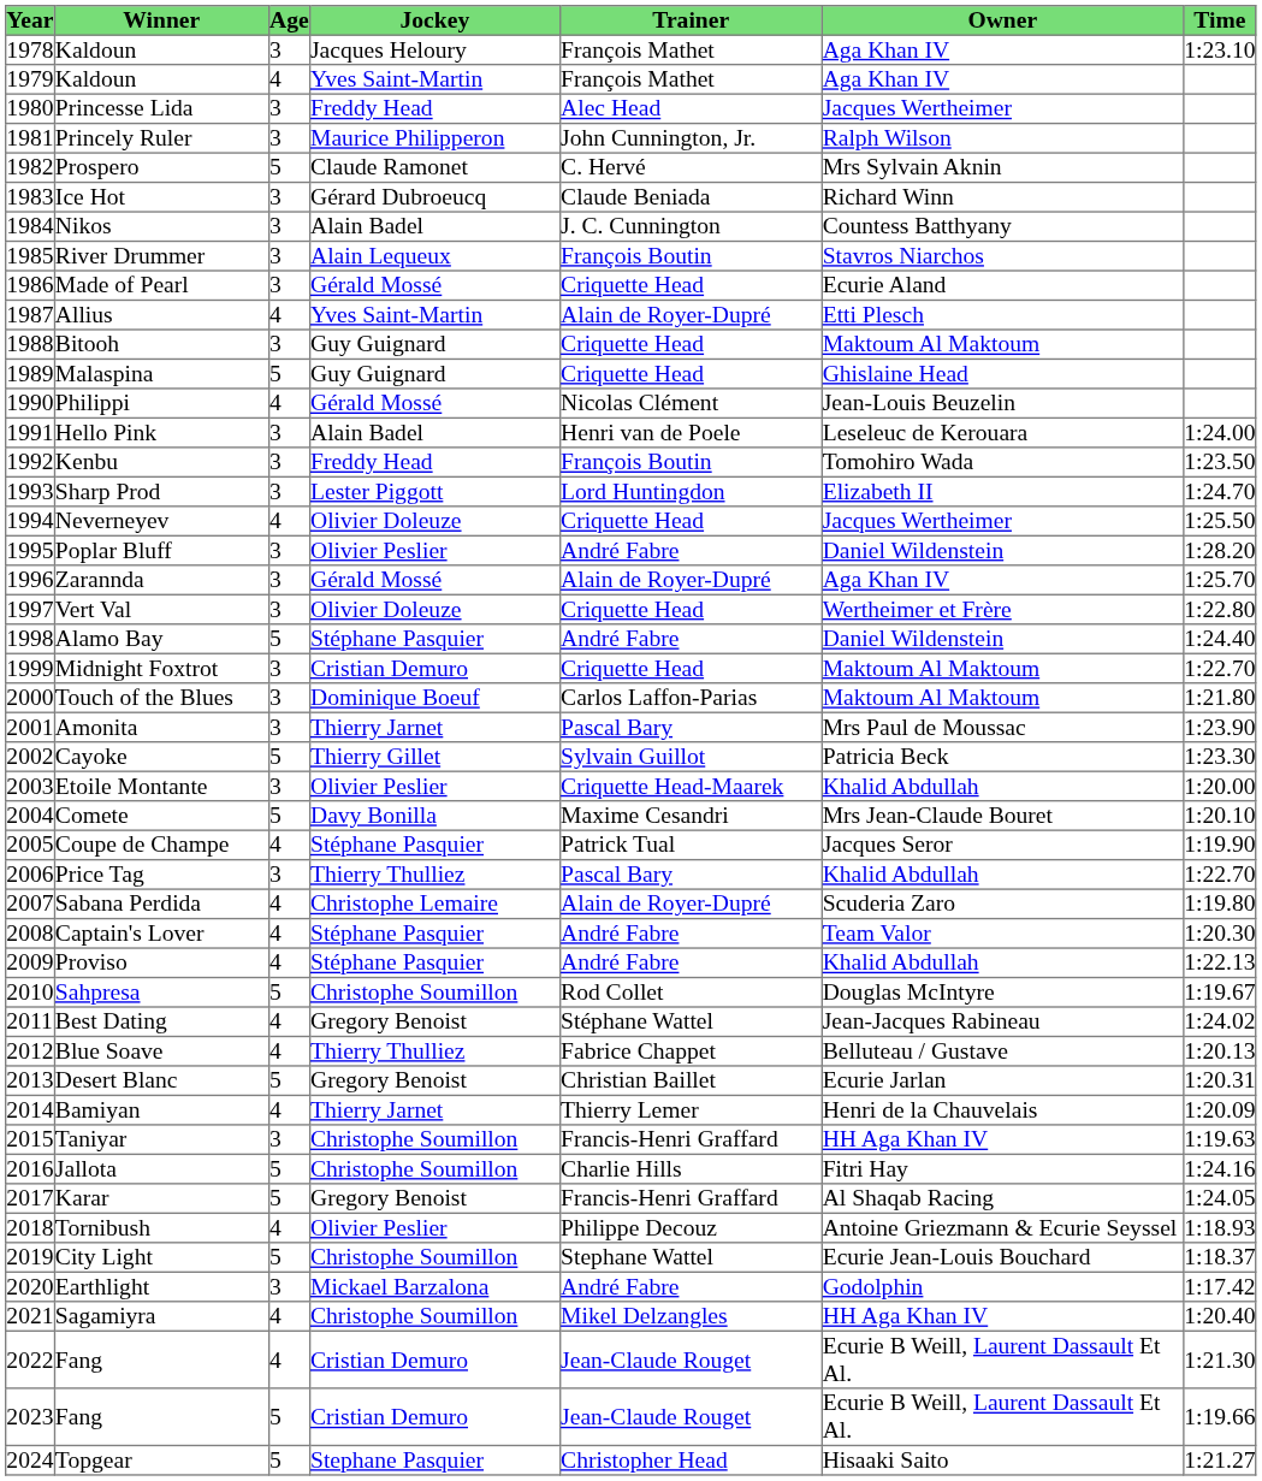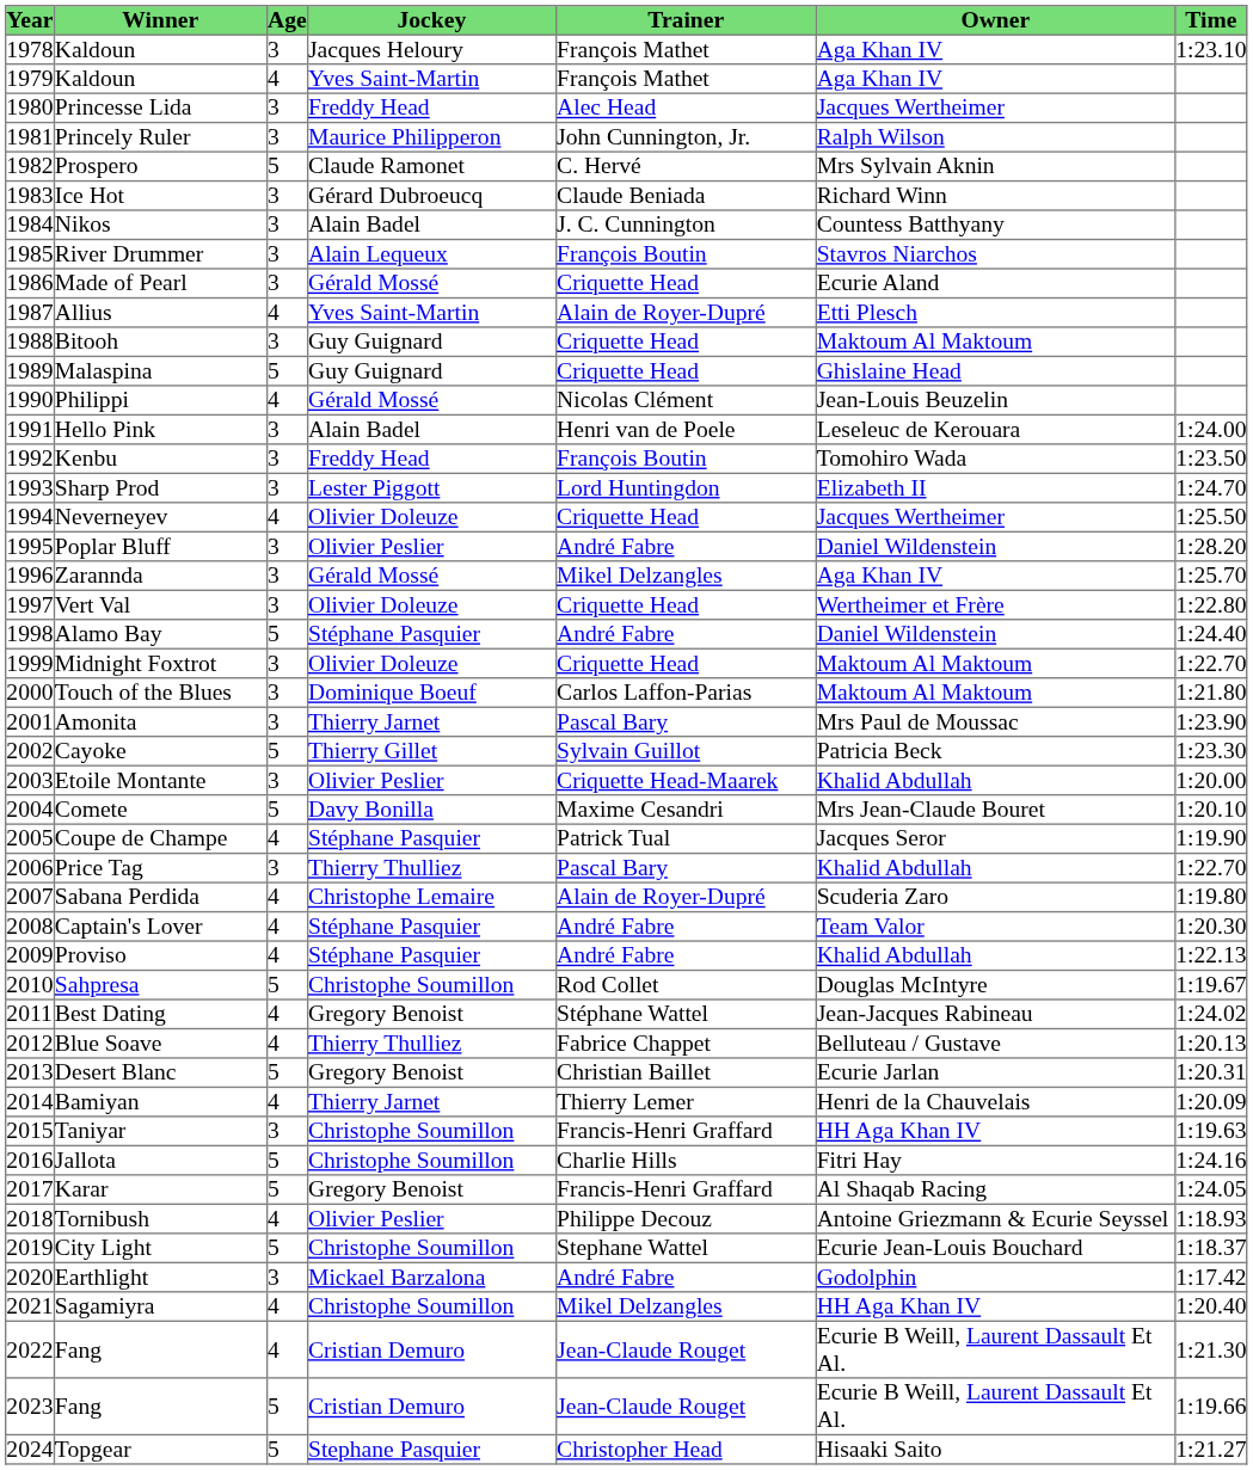 <table class = "sortable" | border="1" cellpadding="0" style="border-collapse: collapse; font-size:90%">
 <tr bgcolor="#77dd77" align="center">
 <th>Year</th>
 <th>Winner</th>
 <th>Age</th>
 <th>Jockey</th>
 <th>Trainer</th>
 <th>Owner</th>
 <th>Time</th>
 </tr>
 <tr>
 <td>1978</td>
 <td width=130px>Kaldoun</td>
 <td>3</td>
 <td width=152px>Jacques Heloury</td>
 <td width=159px>François Mathet</td>
 <td width=220px><a href='#'>Aga Khan IV</a></td>
 <td>1:23.10</td>
 </tr>
 <tr>
 <td>1979</td>
 <td>Kaldoun</td>
 <td>4</td>
 <td><a href='#'>Yves Saint-Martin</a></td>
 <td>François Mathet</td>
 <td><a href='#'>Aga Khan IV</a></td>
 <td></td>
 </tr>
 <tr>
 <td>1980</td>
 <td>Princesse Lida</td>
 <td>3</td>
 <td><a href='#'>Freddy Head</a></td>
 <td><a href='#'>Alec Head</a></td>
 <td><a href='#'>Jacques Wertheimer</a></td>
 <td></td>
 </tr>
 <tr>
 <td>1981</td>
 <td>Princely Ruler</td>
 <td>3</td>
 <td><a href='#'>Maurice Philipperon</a></td>
 <td>John Cunnington, Jr.</td>
 <td><a href='#'>Ralph Wilson</a></td>
 <td></td>
 </tr>
 <tr>
 <td>1982</td>
 <td>Prospero</td>
 <td>5</td>
 <td>Claude Ramonet</td>
 <td>C. Hervé</td>
 <td>Mrs Sylvain Aknin</td>
 <td></td>
 </tr>
 <tr>
 <td>1983</td>
 <td>Ice Hot</td>
 <td>3</td>
 <td>Gérard Dubroeucq</td>
 <td>Claude Beniada</td>
 <td>Richard Winn</td>
 <td></td>
 </tr>
 <tr>
 <td>1984</td>
 <td>Nikos</td>
 <td>3</td>
 <td>Alain Badel</td>
 <td>J. C. Cunnington </td>
 <td>Countess Batthyany</td>
 <td></td>
 </tr>
 <tr>
 <td>1985</td>
 <td>River Drummer</td>
 <td>3</td>
 <td><a href='#'>Alain Lequeux</a></td>
 <td><a href='#'>François Boutin</a></td>
 <td><a href='#'>Stavros Niarchos</a></td>
 <td></td>
 </tr>
 <tr>
 <td>1986</td>
 <td>Made of Pearl</td>
 <td>3</td>
 <td><a href='#'>Gérald Mossé</a></td>
 <td><a href='#'>Criquette Head</a></td>
 <td>Ecurie Aland</td>
 <td></td>
 </tr>
 <tr>
 <td>1987</td>
 <td>Allius</td>
 <td>4</td>
 <td><a href='#'>Yves Saint-Martin</a></td>
 <td><a href='#'>Alain de Royer-Dupré</a></td>
 <td><a href='#'>Etti Plesch</a></td>
 <td></td>
 </tr>
 <tr>
 <td>1988</td>
 <td>Bitooh</td>
 <td>3</td>
 <td>Guy Guignard</td>
 <td><a href='#'>Criquette Head</a></td>
 <td><a href='#'>Maktoum Al Maktoum</a></td>
 <td></td>
 </tr>
 <tr>
 <td>1989</td>
 <td>Malaspina</td>
 <td>5</td>
 <td>Guy Guignard</td>
 <td><a href='#'>Criquette Head</a></td>
 <td><a href='#'>Ghislaine Head</a></td>
 <td></td>
 </tr>
 <tr>
 <td>1990</td>
 <td>Philippi</td>
 <td>4</td>
 <td><a href='#'>Gérald Mossé</a></td>
 <td>Nicolas Clément</td>
 <td>Jean-Louis Beuzelin</td>
 <td></td>
 </tr>
 <tr>
 <td>1991</td>
 <td>Hello Pink</td>
 <td>3</td>
 <td>Alain Badel</td>
 <td>Henri van de Poele</td>
 <td>Leseleuc de Kerouara</td>
 <td>1:24.00</td>
 </tr>
 <tr>
 <td>1992</td>
 <td>Kenbu</td>
 <td>3</td>
 <td><a href='#'>Freddy Head</a></td>
 <td><a href='#'>François Boutin</a></td>
 <td>Tomohiro Wada</td>
 <td>1:23.50</td>
 </tr>
 <tr>
 <td>1993</td>
 <td>Sharp Prod</td>
 <td>3</td>
 <td><a href='#'>Lester Piggott</a></td>
 <td><a href='#'>Lord Huntingdon</a></td>
 <td><a href='#'>Elizabeth II</a></td>
 <td>1:24.70</td>
 </tr>
 <tr>
 <td>1994</td>
 <td>Neverneyev</td>
 <td>4</td>
 <td><a href='#'>Olivier Doleuze</a></td>
 <td><a href='#'>Criquette Head</a></td>
 <td><a href='#'>Jacques Wertheimer</a></td>
 <td>1:25.50</td>
 </tr>
 <tr>
 <td>1995</td>
 <td>Poplar Bluff</td>
 <td>3</td>
 <td><a href='#'>Olivier Peslier</a></td>
 <td><a href='#'>André Fabre</a></td>
 <td><a href='#'>Daniel Wildenstein</a></td>
 <td>1:28.20</td>
 </tr>
 <tr>
 <td>1996</td>
 <td>Zarannda</td>
 <td>3</td>
 <td><a href='#'>Gérald Mossé</a></td>
-<td><a href='#'>Alain de Royer-Dupré</a></td>
+<td><a href='#'>Mikel Delzangles</a></td>
 <td><a href='#'>Aga Khan IV</a></td>
 <td>1:25.70</td>
 </tr>
 <tr>
 <td>1997</td>
 <td>Vert Val </td>
 <td>3</td>
 <td><a href='#'>Olivier Doleuze</a></td>
 <td><a href='#'>Criquette Head</a></td>
 <td><a href='#'>Wertheimer et Frère</a></td>
 <td>1:22.80</td>
 </tr>
 <tr>
 <td>1998</td>
 <td>Alamo Bay</td>
 <td>5</td>
 <td><a href='#'>Stéphane Pasquier</a></td>
 <td><a href='#'>André Fabre</a></td>
 <td><a href='#'>Daniel Wildenstein</a></td>
 <td>1:24.40</td>
 </tr>
 <tr>
 <td>1999</td>
 <td>Midnight Foxtrot</td>
 <td>3</td>
-<td><a href='#'>Cristian Demuro</a></td>
+<td><a href='#'>Olivier Doleuze</a></td>
 <td><a href='#'>Criquette Head</a></td>
 <td><a href='#'>Maktoum Al Maktoum</a></td>
 <td>1:22.70</td>
 </tr>
 <tr>
 <td>2000</td>
 <td>Touch of the Blues</td>
 <td>3</td>
 <td><a href='#'>Dominique Boeuf</a></td>
 <td>Carlos Laffon-Parias</td>
 <td><a href='#'>Maktoum Al Maktoum</a></td>
 <td>1:21.80</td>
 </tr>
 <tr>
 <td>2001</td>
 <td>Amonita</td>
 <td>3</td>
 <td><a href='#'>Thierry Jarnet</a></td>
 <td><a href='#'>Pascal Bary</a></td>
 <td>Mrs Paul de Moussac</td>
 <td>1:23.90</td>
 </tr>
 <tr>
 <td>2002</td>
 <td>Cayoke</td>
 <td>5</td>
 <td><a href='#'>Thierry Gillet</a></td>
 <td><a href='#'>Sylvain Guillot</a></td>
 <td>Patricia Beck</td>
 <td>1:23.30</td>
 </tr>
 <tr>
 <td>2003</td>
 <td>Etoile Montante</td>
 <td>3</td>
 <td><a href='#'>Olivier Peslier</a></td>
 <td><a href='#'>Criquette Head-Maarek</a></td>
 <td><a href='#'>Khalid Abdullah</a></td>
 <td>1:20.00</td>
 </tr>
 <tr>
 <td>2004</td>
 <td>Comete</td>
 <td>5</td>
 <td><a href='#'>Davy Bonilla</a></td>
 <td>Maxime Cesandri</td>
 <td>Mrs Jean-Claude Bouret</td>
 <td>1:20.10</td>
 </tr>
 <tr>
 <td>2005</td>
 <td>Coupe de Champe</td>
 <td>4</td>
 <td><a href='#'>Stéphane Pasquier</a></td>
 <td>Patrick Tual</td>
 <td>Jacques Seror</td>
 <td>1:19.90</td>
 </tr>
 <tr>
 <td>2006</td>
 <td>Price Tag</td>
 <td>3</td>
 <td><a href='#'>Thierry Thulliez</a></td>
 <td><a href='#'>Pascal Bary</a></td>
 <td><a href='#'>Khalid Abdullah</a></td>
 <td>1:22.70</td>
 </tr>
 <tr>
 <td>2007</td>
 <td>Sabana Perdida</td>
 <td>4</td>
 <td><a href='#'>Christophe Lemaire</a></td>
 <td><a href='#'>Alain de Royer-Dupré</a></td>
 <td>Scuderia Zaro</td>
 <td>1:19.80</td>
 </tr>
 <tr>
 <td>2008</td>
 <td>Captain's Lover</td>
 <td>4</td>
 <td><a href='#'>Stéphane Pasquier</a></td>
 <td><a href='#'>André Fabre</a></td>
 <td><a href='#'>Team Valor</a></td>
 <td>1:20.30</td>
 </tr>
 <tr>
 <td>2009</td>
 <td>Proviso</td>
 <td>4</td>
 <td><a href='#'>Stéphane Pasquier</a></td>
 <td><a href='#'>André Fabre</a></td>
 <td><a href='#'>Khalid Abdullah</a></td>
 <td>1:22.13</td>
 </tr>
 <tr>
 <td>2010</td>
 <td><a href='#'>Sahpresa</a></td>
 <td>5</td>
 <td><a href='#'>Christophe Soumillon</a></td>
 <td>Rod Collet</td>
 <td>Douglas McIntyre</td>
 <td>1:19.67</td>
 </tr>
 <tr>
 <td>2011</td>
 <td>Best Dating</td>
 <td>4</td>
 <td>Gregory Benoist</td>
 <td>Stéphane Wattel</td>
 <td>Jean-Jacques Rabineau</td>
 <td>1:24.02</td>
 </tr>
 <tr>
 <td>2012</td>
 <td>Blue Soave</td>
 <td>4</td>
 <td><a href='#'>Thierry Thulliez</a></td>
 <td>Fabrice Chappet</td>
 <td>Belluteau / Gustave </td>
 <td>1:20.13</td>
 </tr>
 <tr>
 <td>2013</td>
 <td>Desert Blanc</td>
 <td>5</td>
 <td>Gregory Benoist</td>
 <td>Christian Baillet</td>
 <td>Ecurie Jarlan</td>
 <td>1:20.31</td>
 </tr>
 <tr>
 <td>2014</td>
 <td>Bamiyan</td>
 <td>4</td>
 <td><a href='#'>Thierry Jarnet</a></td>
 <td>Thierry Lemer</td>
 <td>Henri de la Chauvelais</td>
 <td>1:20.09</td>
 </tr>
 <tr>
 <td>2015</td>
 <td>Taniyar</td>
 <td>3</td>
 <td><a href='#'>Christophe Soumillon</a></td>
 <td>Francis-Henri Graffard</td>
 <td><a href='#'>HH Aga Khan IV</a></td>
 <td>1:19.63</td>
 </tr>
 <tr>
 <td>2016</td>
 <td>Jallota</td>
 <td>5</td>
 <td><a href='#'>Christophe Soumillon</a></td>
 <td>Charlie Hills</td>
 <td>Fitri Hay</td>
 <td>1:24.16</td>
 </tr>
 <tr>
 <td>2017</td>
 <td>Karar</td>
 <td>5</td>
 <td>Gregory Benoist</td>
 <td>Francis-Henri Graffard</td>
 <td>Al Shaqab Racing</td>
 <td>1:24.05</td>
 </tr>
 <tr>
 <td>2018</td>
 <td>Tornibush</td>
 <td>4</td>
 <td><a href='#'>Olivier Peslier</a></td>
 <td>Philippe  Decouz</td>
 <td>Antoine Griezmann & Ecurie Seyssel</td>
 <td>1:18.93</td>
 </tr>
 <tr>
 <td>2019</td>
 <td>City Light</td>
 <td>5</td>
 <td><a href='#'>Christophe Soumillon</a></td>
 <td>Stephane Wattel</td>
 <td>Ecurie Jean-Louis Bouchard</td>
 <td>1:18.37</td>
 </tr>
 <tr>
 <td>2020</td>
 <td>Earthlight</td>
 <td>3</td>
 <td><a href='#'>Mickael Barzalona</a></td>
 <td><a href='#'>André Fabre</a></td>
 <td><a href='#'>Godolphin</a></td>
 <td>1:17.42</td>
 </tr>
 <tr>
 <td>2021</td>
 <td>Sagamiyra</td>
 <td>4</td>
 <td><a href='#'>Christophe Soumillon</a></td>
 <td><a href='#'>Mikel Delzangles</a></td>
 <td><a href='#'>HH Aga Khan IV</a></td>
 <td>1:20.40</td>
 </tr>
 <tr>
 <td>2022</td>
 <td>Fang</td>
 <td>4</td>
 <td><a href='#'>Cristian Demuro</a></td>
 <td><a href='#'>Jean-Claude Rouget</a></td>
 <td>Ecurie B Weill, <a href='#'>Laurent Dassault</a> Et Al.</td>
 <td>1:21.30</td>
 </tr>
 <tr>
 <td>2023</td>
 <td>Fang</td>
 <td>5</td>
 <td><a href='#'>Cristian Demuro</a></td>
 <td><a href='#'>Jean-Claude Rouget</a></td>
 <td>Ecurie B Weill, <a href='#'>Laurent Dassault</a> Et Al.</td>
 <td>1:19.66</td>
 </tr>
 <tr>
 <td>2024</td>
 <td>Topgear</td>
 <td>5</td>
 <td><a href='#'>Stephane Pasquier</a></td>
 <td><a href='#'>Christopher Head</a></td>
 <td>Hisaaki Saito</td>
 <td>1:21.27</td>
 </tr>
 </table>
